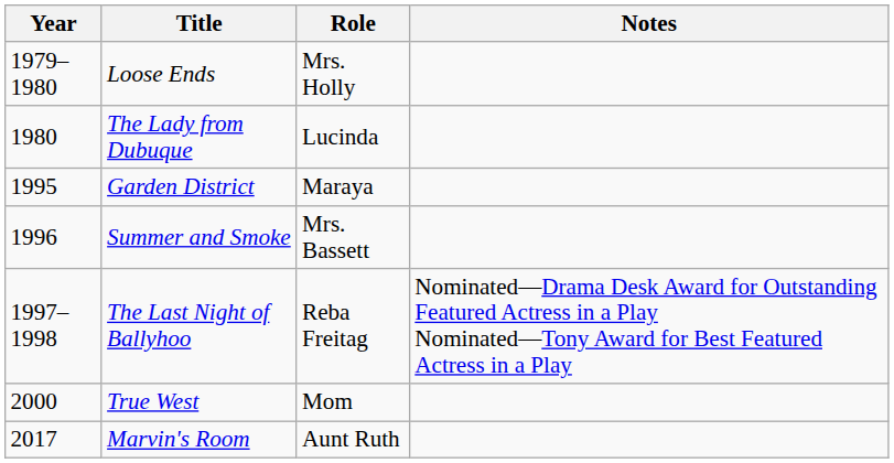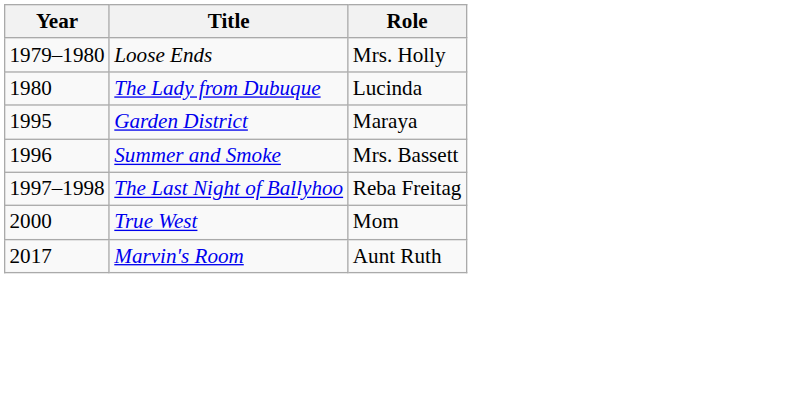 <table class="wikitable sortable">
 <tr>
 <th>Year</th>
 <th>Title</th>
 <th>Role</th>
-<th class="unsortable">Notes</th>
 </tr>
 <tr>
 <td>1979–1980</td>
 <td><em>Loose Ends</em></td>
 <td>Mrs. Holly</td>
-<td></td>
 </tr>
 <tr>
 <td>1980</td>
 <td><em><a href='#'>The Lady from Dubuque</a></em></td>
 <td>Lucinda</td>
-<td></td>
 </tr>
 <tr>
 <td>1995</td>
 <td><em><a href='#'>Garden District</a></em></td>
 <td>Maraya</td>
-<td></td>
 </tr>
 <tr>
 <td>1996</td>
 <td><em><a href='#'>Summer and Smoke</a></em></td>
 <td>Mrs. Bassett</td>
-<td></td>
 </tr>
 <tr>
 <td>1997–1998</td>
 <td><em><a href='#'>The Last Night of Ballyhoo</a></em></td>
 <td>Reba Freitag</td>
-<td>Nominated—<a href='#'>Drama Desk Award for Outstanding Featured Actress in a Play</a><br>Nominated—<a href='#'>Tony Award for Best Featured Actress in a Play</a></td>
 </tr>
 <tr>
 <td>2000</td>
 <td><em><a href='#'>True West</a></em></td>
 <td>Mom</td>
-<td></td>
 </tr>
 <tr>
 <td>2017</td>
 <td><em><a href='#'>Marvin's Room</a></em></td>
 <td>Aunt Ruth</td>
-<td></td>
 </tr>
 </table>
